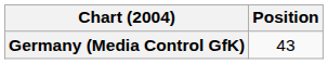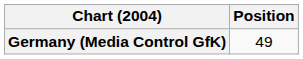 <table class="wikitable plainrowheaders" style="text-align:center">
 <tr>
 <th>Chart (2004)</th>
 <th>Position</th>
 </tr>
 <tr>
 <th scope="row">Germany (Media Control GfK)</th>
-<td>43</td>
+<td>49</td>
 </tr>
 </table>
